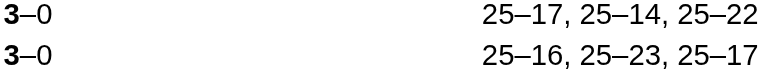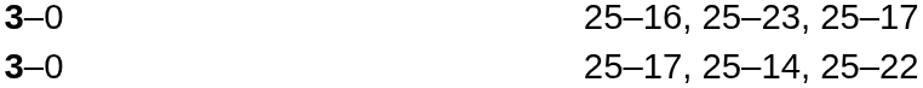 <table>
 <tr>
 <th width=200></th>
 <th width=80></th>
 <th width=200></th>
 <th width=220></th>
 </tr>
 <tr>
 <td align=right><strong></strong></td>
 <td align=center><strong>3</strong>–0</td>
 <td></td>
-<td>25–17, 25–14, 25–22</td>
+<td>25–16, 25–23, 25–17</td>
 </tr>
 <tr>
 <td align=right><strong></strong></td>
 <td align=center><strong>3</strong>–0</td>
 <td></td>
-<td>25–16, 25–23, 25–17</td>
+<td>25–17, 25–14, 25–22</td>
 </tr>
 </table>
